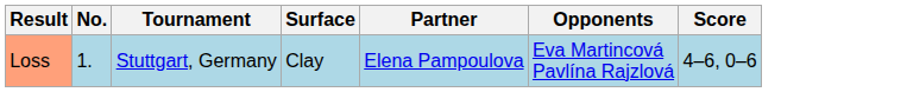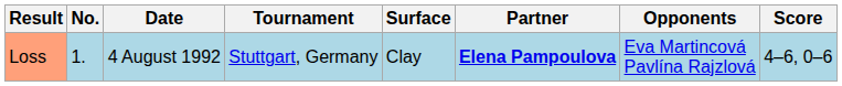 <table class="wikitable">
 <tr>
 <th>Result</th>
 <th>No.</th>
+<th>Date</th>
 <th>Tournament</th>
 <th>Surface</th>
 <th>Partner</th>
 <th>Opponents</th>
 <th>Score</th>
 </tr>
 <tr bgcolor="lightblue">
 <td style="background:#ffa07a;">Loss</td>
 <td>1.</td>
+<td>4 August 1992</td>
 <td><a href='#'>Stuttgart</a>, Germany</td>
 <td>Clay</td>
-<td> <a href='#'>Elena Pampoulova</a></td>
+<td><strong> <a href='#'>Elena Pampoulova</a></strong></td>
 <td> <a href='#'>Eva Martincová</a><br> <a href='#'>Pavlína Rajzlová</a></td>
 <td>4–6, 0–6</td>
 </tr>
 </table>
